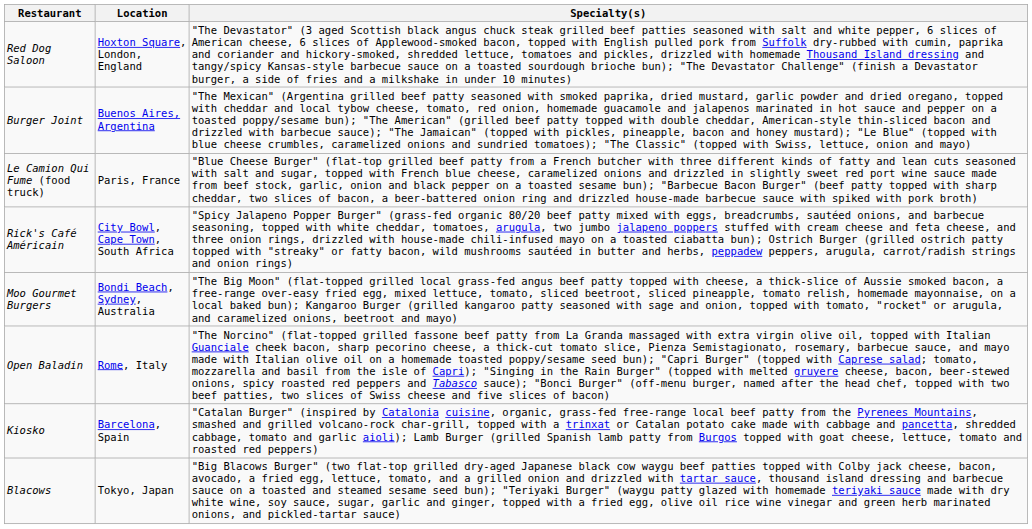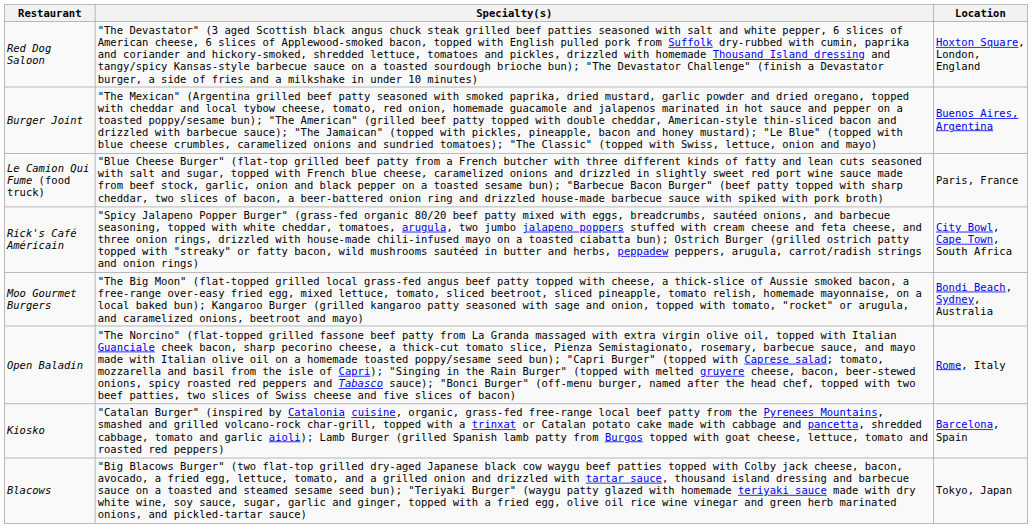 <table class="wikitable" style="width:100%;">
 <tr>
 <th>Restaurant</th>
+<th>Specialty(s)</th>
 <th>Location</th>
-<th>Specialty(s)</th>
 </tr>
 <tr>
 <td><em>Red Dog Saloon</em></td>
+<td>"The Devastator" (3 aged Scottish black angus chuck steak grilled beef patties seasoned with salt and white pepper, 6 slices of American cheese, 6 slices of Applewood-smoked bacon, topped with English pulled pork from <a href='#'>Suffolk</a> dry-rubbed with cumin, paprika and coriander and hickory-smoked, shredded lettuce, tomatoes and pickles, drizzled with homemade <a href='#'>Thousand Island dressing</a> and tangy/spicy Kansas-style barbecue sauce on a toasted sourdough brioche bun); "The Devastator Challenge" (finish a Devastator burger, a side of fries and a milkshake in under 10 minutes)</td>
 <td><a href='#'>Hoxton Square</a>, London, England</td>
-<td>"The Devastator" (3 aged Scottish black angus chuck steak grilled beef patties seasoned with salt and white pepper, 6 slices of American cheese, 6 slices of Applewood-smoked bacon, topped with English pulled pork from <a href='#'>Suffolk</a> dry-rubbed with cumin, paprika and coriander and hickory-smoked, shredded lettuce, tomatoes and pickles, drizzled with homemade <a href='#'>Thousand Island dressing</a> and tangy/spicy Kansas-style barbecue sauce on a toasted sourdough brioche bun); "The Devastator Challenge" (finish a Devastator burger, a side of fries and a milkshake in under 10 minutes)</td>
 </tr>
 <tr>
 <td><em>Burger Joint</em></td>
+<td>"The Mexican" (Argentina grilled beef patty seasoned with smoked paprika, dried mustard, garlic powder and dried oregano, topped with cheddar and local tybow cheese, tomato, red onion, homemade guacamole and jalapenos marinated in hot sauce and pepper on a toasted poppy/sesame bun); "The American" (grilled beef patty topped with double cheddar, American-style thin-sliced bacon and drizzled with barbecue sauce); "The Jamaican" (topped with pickles, pineapple, bacon and honey mustard); "Le Blue" (topped with blue cheese crumbles, caramelized onions and sundried tomatoes); "The Classic" (topped with Swiss, lettuce, onion and mayo)</td>
 <td><a href='#'>Buenos Aires, Argentina</a></td>
-<td>"The Mexican" (Argentina grilled beef patty seasoned with smoked paprika, dried mustard, garlic powder and dried oregano, topped with cheddar and local tybow cheese, tomato, red onion, homemade guacamole and jalapenos marinated in hot sauce and pepper on a toasted poppy/sesame bun); "The American" (grilled beef patty topped with double cheddar, American-style thin-sliced bacon and drizzled with barbecue sauce); "The Jamaican" (topped with pickles, pineapple, bacon and honey mustard); "Le Blue" (topped with blue cheese crumbles, caramelized onions and sundried tomatoes); "The Classic" (topped with Swiss, lettuce, onion and mayo)</td>
 </tr>
 <tr>
 <td><em>Le Camion Qui Fume</em> (food truck)</td>
+<td>"Blue Cheese Burger" (flat-top grilled beef patty from a French butcher with three different kinds of fatty and lean cuts seasoned with salt and sugar, topped with French blue cheese, caramelized onions and drizzled in slightly sweet red port wine sauce made from beef stock, garlic, onion and black pepper on a toasted sesame bun); "Barbecue Bacon Burger" (beef patty topped with sharp cheddar, two slices of bacon, a beer-battered onion ring and drizzled house-made barbecue sauce with spiked with pork broth)</td>
 <td>Paris, France</td>
-<td>"Blue Cheese Burger" (flat-top grilled beef patty from a French butcher with three different kinds of fatty and lean cuts seasoned with salt and sugar, topped with French blue cheese, caramelized onions and drizzled in slightly sweet red port wine sauce made from beef stock, garlic, onion and black pepper on a toasted sesame bun); "Barbecue Bacon Burger" (beef patty topped with sharp cheddar, two slices of bacon, a beer-battered onion ring and drizzled house-made barbecue sauce with spiked with pork broth)</td>
 </tr>
 <tr>
 <td><em>Rick's Café Américain</em></td>
+<td>"Spicy Jalapeno Popper Burger" (grass-fed organic 80/20 beef patty mixed with eggs, breadcrumbs, sautéed onions, and barbecue seasoning, topped with white cheddar, tomatoes, <a href='#'>arugula</a>, two jumbo <a href='#'>jalapeno poppers</a> stuffed with cream cheese and feta cheese, and three onion rings, drizzled with house-made chili-infused mayo on a toasted ciabatta bun); Ostrich Burger (grilled ostrich patty topped with "streaky" or fatty bacon, wild mushrooms sautéed in butter and herbs, <a href='#'>peppadew</a> peppers, arugula, carrot/radish strings and onion rings)</td>
 <td><a href='#'>City Bowl</a>, <a href='#'>Cape Town</a>, South Africa</td>
-<td>"Spicy Jalapeno Popper Burger" (grass-fed organic 80/20 beef patty mixed with eggs, breadcrumbs, sautéed onions, and barbecue seasoning, topped with white cheddar, tomatoes, <a href='#'>arugula</a>, two jumbo <a href='#'>jalapeno poppers</a> stuffed with cream cheese and feta cheese, and three onion rings, drizzled with house-made chili-infused mayo on a toasted ciabatta bun); Ostrich Burger (grilled ostrich patty topped with "streaky" or fatty bacon, wild mushrooms sautéed in butter and herbs, <a href='#'>peppadew</a> peppers, arugula, carrot/radish strings and onion rings)</td>
 </tr>
 <tr>
 <td><em>Moo Gourmet Burgers</em></td>
+<td>"The Big Moon" (flat-topped grilled local grass-fed angus beef patty topped with cheese, a thick-slice of Aussie smoked bacon, a free-range over-easy fried egg, mixed lettuce, tomato, sliced beetroot, sliced pineapple, tomato relish, homemade mayonnaise, on a local baked bun); Kangaroo Burger (grilled kangaroo patty seasoned with sage and onion, topped with tomato, "rocket" or arugula, and caramelized onions, beetroot and mayo)</td>
 <td><a href='#'>Bondi Beach</a>, <a href='#'>Sydney</a>, Australia</td>
-<td>"The Big Moon" (flat-topped grilled local grass-fed angus beef patty topped with cheese, a thick-slice of Aussie smoked bacon, a free-range over-easy fried egg, mixed lettuce, tomato, sliced beetroot, sliced pineapple, tomato relish, homemade mayonnaise, on a local baked bun); Kangaroo Burger (grilled kangaroo patty seasoned with sage and onion, topped with tomato, "rocket" or arugula, and caramelized onions, beetroot and mayo)</td>
 </tr>
 <tr>
 <td><em>Open Baladin</em></td>
+<td>"The Norcino" (flat-topped grilled fassone beef patty from La Granda massaged with extra virgin olive oil, topped with Italian <a href='#'>Guanciale</a> cheek bacon, sharp pecorino cheese, a thick-cut tomato slice, Pienza Semistagionato, rosemary, barbecue sauce, and mayo made with Italian olive oil on a homemade toasted poppy/sesame seed bun); "Capri Burger" (topped with <a href='#'>Caprese salad</a>;  tomato, mozzarella and basil from the isle of <a href='#'>Capri</a>); "Singing in the Rain Burger" (topped with melted <a href='#'>gruyere</a> cheese, bacon, beer-stewed onions, spicy roasted red peppers and <em><a href='#'>Tabasco</a></em> sauce); "Bonci Burger" (off-menu burger, named after the head chef, topped with two beef patties, two slices of Swiss cheese and five slices of bacon)</td>
 <td><a href='#'>Rome</a>, Italy</td>
-<td>"The Norcino" (flat-topped grilled fassone beef patty from La Granda massaged with extra virgin olive oil, topped with Italian <a href='#'>Guanciale</a> cheek bacon, sharp pecorino cheese, a thick-cut tomato slice, Pienza Semistagionato, rosemary, barbecue sauce, and mayo made with Italian olive oil on a homemade toasted poppy/sesame seed bun); "Capri Burger" (topped with <a href='#'>Caprese salad</a>;  tomato, mozzarella and basil from the isle of <a href='#'>Capri</a>); "Singing in the Rain Burger" (topped with melted <a href='#'>gruyere</a> cheese, bacon, beer-stewed onions, spicy roasted red peppers and <em><a href='#'>Tabasco</a></em> sauce); "Bonci Burger" (off-menu burger, named after the head chef, topped with two beef patties, two slices of Swiss cheese and five slices of bacon)</td>
 </tr>
 <tr>
 <td><em>Kiosko</em></td>
+<td>"Catalan Burger" (inspired by <a href='#'>Catalonia</a> <a href='#'>cuisine</a>, organic, grass-fed free-range local beef patty from the <a href='#'>Pyrenees Mountains</a>, smashed and grilled volcano-rock char-grill, topped with a <a href='#'>trinxat</a> or Catalan potato cake made with cabbage and <a href='#'>pancetta</a>, shredded cabbage, tomato and garlic <a href='#'>aioli</a>); Lamb Burger (grilled Spanish lamb patty from <a href='#'>Burgos</a> topped with goat cheese, lettuce, tomato and roasted red peppers)</td>
 <td><a href='#'>Barcelona</a>, Spain</td>
-<td>"Catalan Burger" (inspired by <a href='#'>Catalonia</a> <a href='#'>cuisine</a>, organic, grass-fed free-range local beef patty from the <a href='#'>Pyrenees Mountains</a>, smashed and grilled volcano-rock char-grill, topped with a <a href='#'>trinxat</a> or Catalan potato cake made with cabbage and <a href='#'>pancetta</a>, shredded cabbage, tomato and garlic <a href='#'>aioli</a>); Lamb Burger (grilled Spanish lamb patty from <a href='#'>Burgos</a> topped with goat cheese, lettuce, tomato and roasted red peppers)</td>
 </tr>
 <tr>
 <td><em>Blacows</em></td>
+<td>"Big Blacows Burger" (two flat-top grilled dry-aged Japanese black cow waygu beef patties topped with Colby jack cheese, bacon, avocado, a fried egg, lettuce, tomato, and a grilled onion and drizzled with <a href='#'>tartar sauce</a>, thousand island dressing and barbecue sauce on a toasted and steamed sesame seed bun); "Teriyaki Burger" (waygu patty glazed with homemade <a href='#'>teriyaki sauce</a> made with dry white wine, soy sauce, sugar, garlic and ginger, topped with a fried egg, olive oil rice wine vinegar and green herb marinated onions, and pickled-tartar sauce)</td>
 <td>Tokyo, Japan</td>
-<td>"Big Blacows Burger" (two flat-top grilled dry-aged Japanese black cow waygu beef patties topped with Colby jack cheese, bacon, avocado, a fried egg, lettuce, tomato, and a grilled onion and drizzled with <a href='#'>tartar sauce</a>, thousand island dressing and barbecue sauce on a toasted and steamed sesame seed bun); "Teriyaki Burger" (waygu patty glazed with homemade <a href='#'>teriyaki sauce</a> made with dry white wine, soy sauce, sugar, garlic and ginger, topped with a fried egg, olive oil rice wine vinegar and green herb marinated onions, and pickled-tartar sauce)</td>
 </tr>
 </table>
